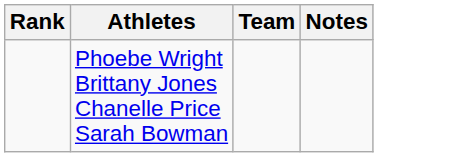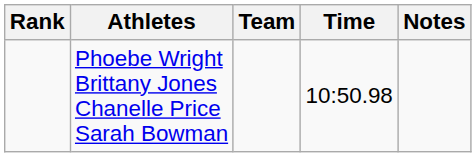 <table class="wikitable sortable">
 <tr>
 <th>Rank</th>
 <th>Athletes</th>
 <th>Team</th>
+<th>Time</th>
 <th>Notes</th>
 </tr>
 <tr>
 <td align=center></td>
 <td><a href='#'>Phoebe Wright</a><br><a href='#'>Brittany Jones</a><br><a href='#'>Chanelle Price</a><br><a href='#'>Sarah Bowman</a></td>
 <td></td>
+<td>10:50.98</td>
 <td></td>
 </tr>
 </table>
